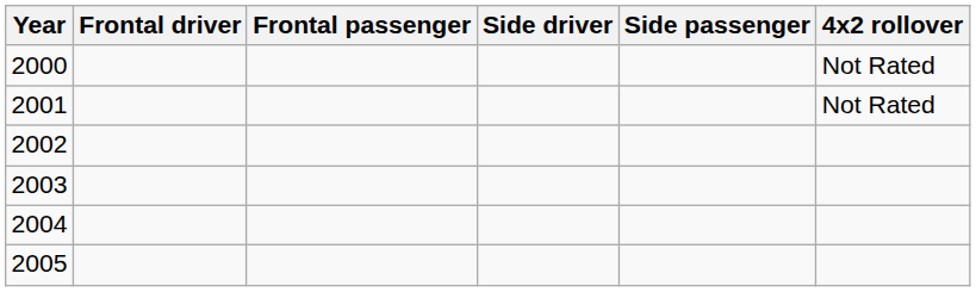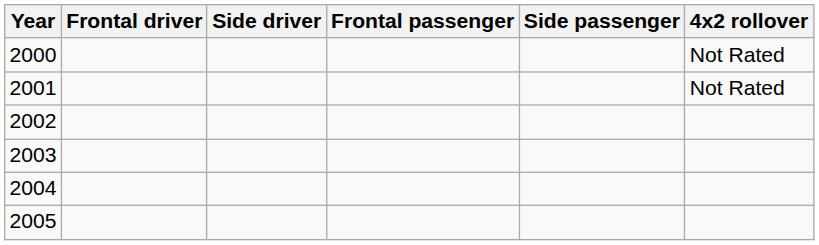 <table class="wikitable">
 <tr>
 <th>Year</th>
 <th>Frontal driver</th>
+<th>Side driver</th>
 <th>Frontal passenger</th>
-<th>Side driver</th>
 <th>Side passenger</th>
 <th>4x2 rollover</th>
 </tr>
 <tr>
 <td>2000</td>
 <td></td>
 <td></td>
 <td></td>
 <td></td>
 <td>Not Rated</td>
 </tr>
 <tr>
 <td>2001</td>
 <td></td>
 <td></td>
 <td></td>
 <td></td>
 <td>Not Rated</td>
 </tr>
 <tr>
 <td>2002</td>
 <td></td>
 <td></td>
 <td></td>
 <td></td>
 <td></td>
 </tr>
 <tr>
 <td>2003</td>
 <td></td>
 <td></td>
 <td></td>
 <td></td>
 <td></td>
 </tr>
 <tr>
 <td>2004</td>
 <td></td>
 <td></td>
 <td></td>
 <td></td>
 <td></td>
 </tr>
 <tr>
 <td>2005</td>
 <td></td>
 <td></td>
 <td></td>
 <td></td>
 <td></td>
 </tr>
 </table>
